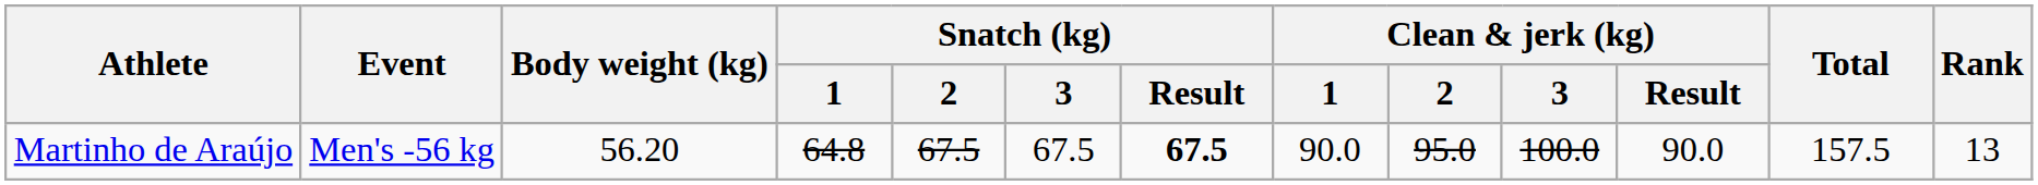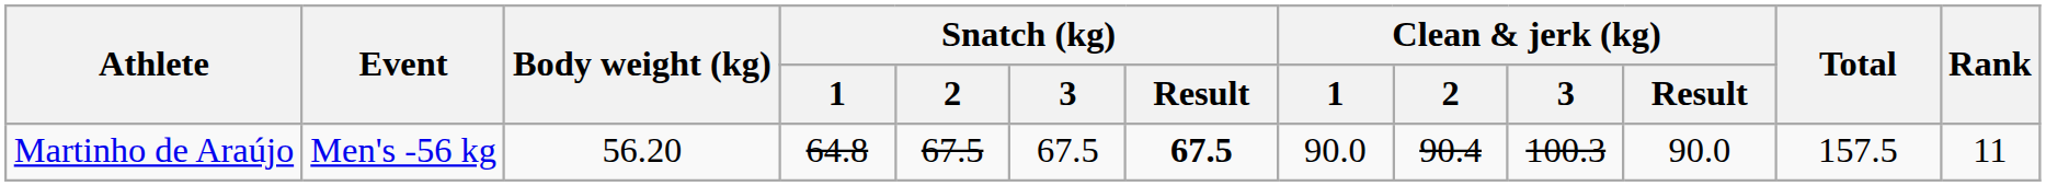 <table class = "wikitable" style="font-size:90%">
 <tr>
 <th rowspan=2>Athlete</th>
 <th rowspan=2>Event</th>
 <th rowspan=2>Body weight (kg)</th>
 <th colspan=4>Snatch (kg)</th>
 <th colspan=4>Clean & jerk (kg)</th>
 <th rowspan=2 width=60>Total</th>
 <th rowspan=2>Rank</th>
 </tr>
 <tr>
 <th width=40>1</th>
 <th width=40>2</th>
 <th width=40>3</th>
 <th width=55>Result</th>
 <th width=40>1</th>
 <th width=40>2</th>
 <th width=40>3</th>
 <th width=55>Result</th>
 </tr>
 <tr>
 <td><a href='#'>Martinho de Araújo</a></td>
 <td><a href='#'>Men's -56 kg</a></td>
 <td align=center>56.20</td>
 <td align=center><s>64.8</s></td>
 <td align=center><s>67.5</s></td>
 <td align=center>67.5</td>
 <td align=center><strong>67.5</strong></td>
 <td align=center>90.0</td>
-<td align=center><s>95.0</s></td>
-<td align=center><s>100.0</s></td>
+<td align=center><s>90.4</s></td>
+<td align=center><s>100.3</s></td>
 <td align=center>90.0</td>
 <td align=center>157.5</td>
-<td align=center>13</td>
+<td align=center>11</td>
 </tr>
 </table>
